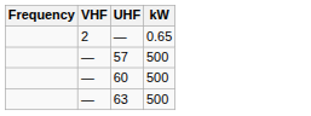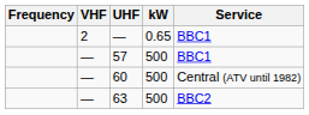 <table class="wikitable sortable">
 <tr>
 <th>Frequency</th>
 <th>VHF</th>
 <th>UHF</th>
 <th>kW</th>
+<th>Service</th>
 </tr>
 <tr>
 <td></td>
 <td>2</td>
 <td>—</td>
 <td>0.65</td>
+<td><a href='#'>BBC1</a></td>
 </tr>
 <tr>
 <td></td>
 <td>—</td>
 <td>57</td>
 <td>500</td>
+<td><a href='#'>BBC1</a></td>
 </tr>
 <tr>
 <td></td>
 <td>—</td>
 <td>60</td>
 <td>500</td>
+<td>Central <small>(ATV until 1982)</small></td>
 </tr>
 <tr>
 <td></td>
 <td>—</td>
 <td>63</td>
 <td>500</td>
+<td><a href='#'>BBC2</a></td>
 </tr>
 </table>
